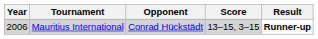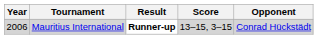 <table class="sortable wikitable" style="font-size: 90%;">
 <tr>
 <th>Year</th>
 <th>Tournament</th>
+<th>Result</th>
+<th>Score</th>
 <th>Opponent</th>
-<th>Score</th>
-<th>Result</th>
 </tr>
 <tr style="background:#D5D5D5">
 <td align="center">2006</td>
 <td align="left"><a href='#'>Mauritius International</a></td>
+<td style="text-align:left; background:white"> <strong>Runner-up</strong></td>
+<td align="left">13–15, 3–15</td>
 <td align="left"> <a href='#'>Conrad Hückstädt</a></td>
-<td align="left">13–15, 3–15</td>
-<td style="text-align:left; background:white"> <strong>Runner-up</strong></td>
 </tr>
 </table>
